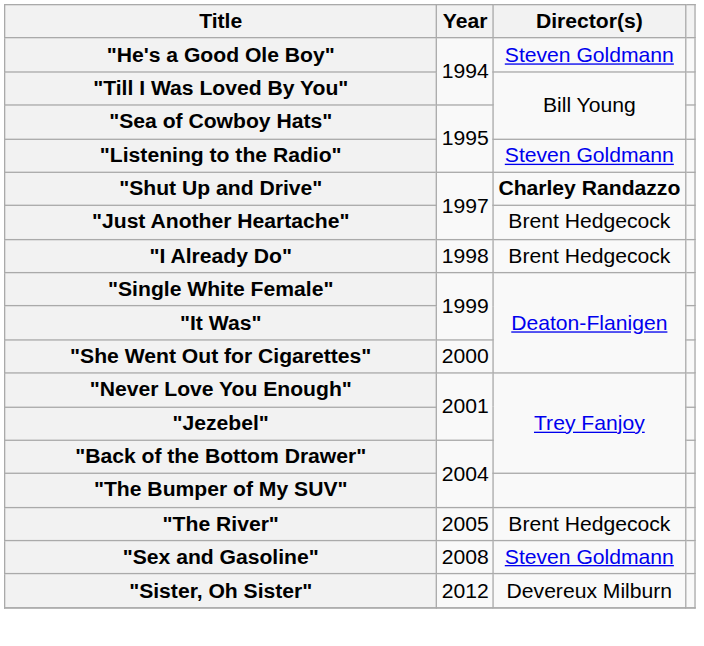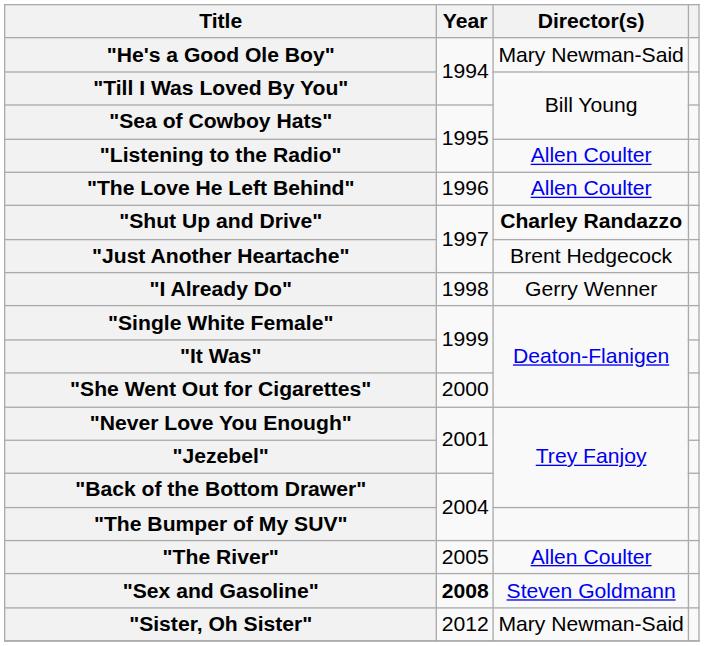 <table class="wikitable plainrowheaders" style="text-align:center;">
 <tr>
 <th scope="col" style="width:20em;">Title</th>
 <th scope="col">Year</th>
 <th scope="col">Director(s)</th>
 <th></th>
 </tr>
 <tr>
 <th scope="row">"He's a Good Ole Boy"</th>
 <td rowspan="2">1994</td>
-<td><a href='#'>Steven Goldmann</a></td>
+<td>Mary Newman-Said</td>
 <td></td>
 </tr>
 <tr>
 <th scope="row">"Till I Was Loved By You"</th>
 <td rowspan="2">Bill Young</td>
 <td></td>
 </tr>
 <tr>
 <th scope="row">"Sea of Cowboy Hats"</th>
 <td rowspan="2">1995</td>
 <td></td>
 </tr>
 <tr>
 <th scope="row">"Listening to the Radio"</th>
-<td><a href='#'>Steven Goldmann</a></td>
+<td><a href='#'>Allen Coulter</a></td>
+<td></td>
+</tr>
+<tr>
+<th scope="row">"The Love He Left Behind"</th>
+<td>1996</td>
+<td><a href='#'>Allen Coulter</a></td>
 <td></td>
 </tr>
 <tr>
 <th scope="row">"Shut Up and Drive"</th>
 <td rowspan="2">1997</td>
 <td><strong>Charley Randazzo</strong></td>
 <td></td>
 </tr>
 <tr>
 <th scope="row">"Just Another Heartache"</th>
 <td>Brent Hedgecock</td>
 <td></td>
 </tr>
 <tr>
 <th scope="row">"I Already Do"</th>
 <td>1998</td>
-<td>Brent Hedgecock</td>
+<td>Gerry Wenner</td>
 <td></td>
 </tr>
 <tr>
 <th scope="row">"Single White Female"</th>
 <td rowspan="2">1999</td>
 <td rowspan="3"><a href='#'>Deaton-Flanigen</a></td>
 <td></td>
 </tr>
 <tr>
 <th scope="row">"It Was"</th>
 <td></td>
 </tr>
 <tr>
 <th scope="row">"She Went Out for Cigarettes"</th>
 <td>2000</td>
 <td></td>
 </tr>
 <tr>
 <th scope="row">"Never Love You Enough"</th>
 <td rowspan="2">2001</td>
 <td rowspan="3"><a href='#'>Trey Fanjoy</a></td>
 <td></td>
 </tr>
 <tr>
 <th scope="row">"Jezebel"</th>
 <td></td>
 </tr>
 <tr>
 <th scope="row">"Back of the Bottom Drawer"</th>
 <td rowspan="2">2004</td>
 <td></td>
 </tr>
 <tr>
 <th scope="row">"The Bumper of My SUV"</th>
 <td></td>
 <td></td>
 </tr>
 <tr>
 <th scope="row">"The River"</th>
 <td>2005</td>
-<td>Brent Hedgecock</td>
+<td><a href='#'>Allen Coulter</a></td>
 <td></td>
 </tr>
 <tr>
 <th scope="row">"Sex and Gasoline"<br></th>
-<td>2008</td>
+<td><strong>2008</strong></td>
 <td><a href='#'>Steven Goldmann</a></td>
 <td></td>
 </tr>
 <tr>
 <th scope="row">"Sister, Oh Sister"<br></th>
 <td>2012</td>
-<td>Devereux Milburn</td>
+<td>Mary Newman-Said</td>
 <td></td>
 </tr>
 <tr>
 </tr>
 </table>
